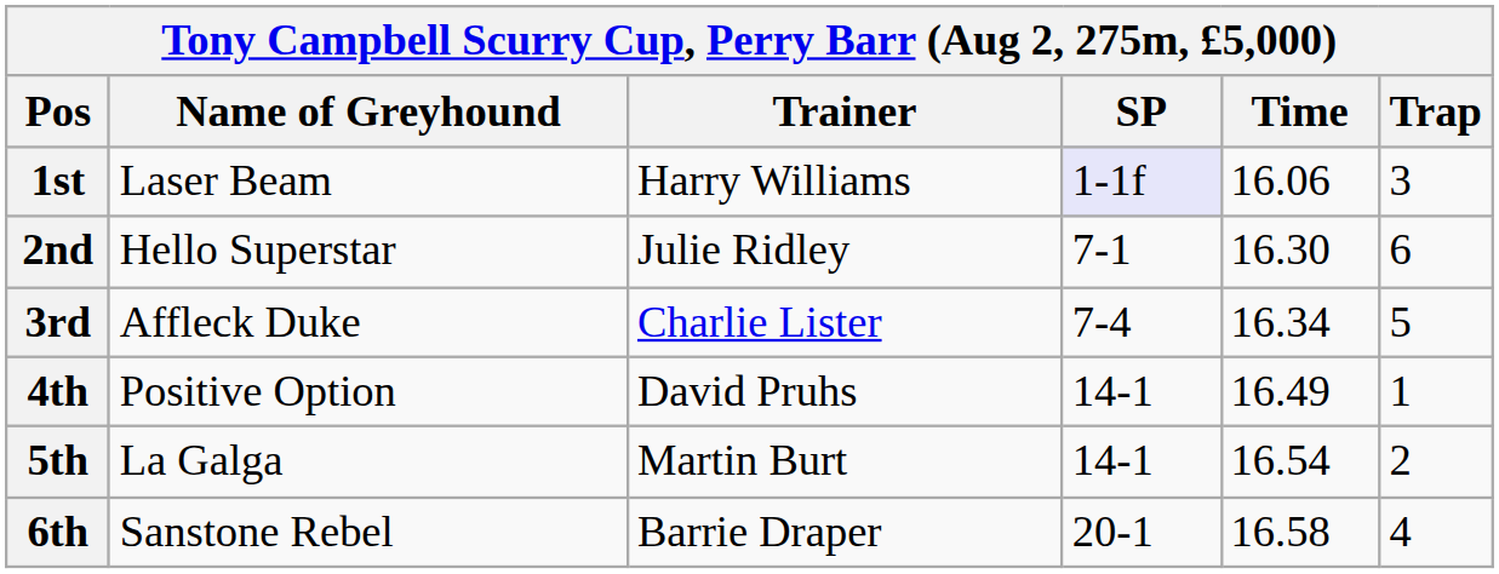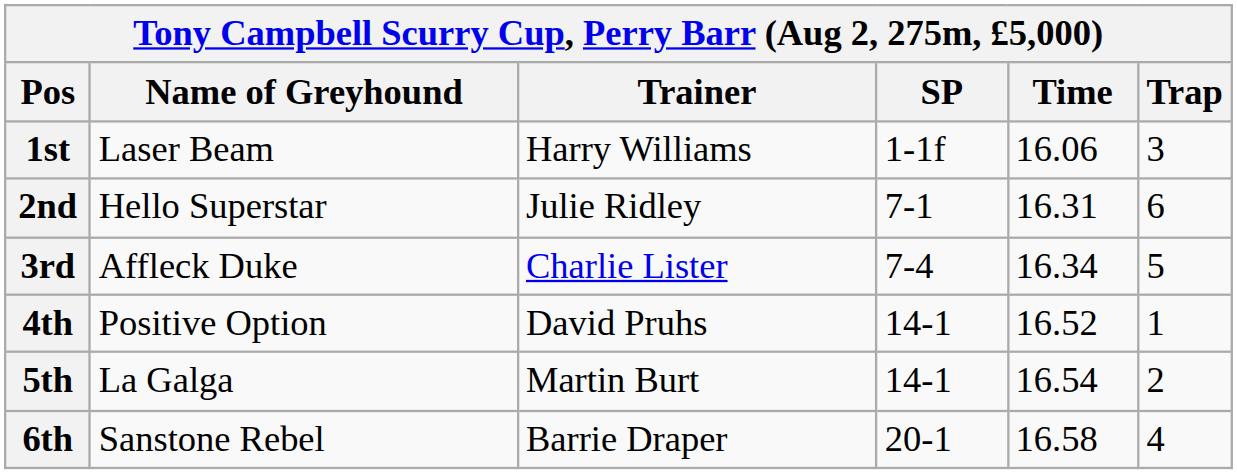 <table class="wikitable">
 <tr>
 <th colspan="6"><a href='#'>Tony Campbell Scurry Cup</a>, <a href='#'>Perry Barr</a> (Aug 2, 275m, £5,000)</th>
 </tr>
 <tr>
 <th width=30>Pos</th>
 <th width=180>Name of Greyhound</th>
 <th width=150>Trainer</th>
 <th width=50>SP</th>
 <th width=50>Time</th>
 <th width=30>Trap</th>
 </tr>
 <tr>
 <th>1st</th>
 <td>Laser Beam</td>
 <td>Harry Williams</td>
-<td style="background: lavender;">1-1f</td>
+<td>1-1f</td>
 <td>16.06</td>
 <td>3</td>
 </tr>
 <tr>
 <th>2nd</th>
 <td>Hello Superstar</td>
 <td>Julie Ridley</td>
 <td>7-1</td>
-<td>16.30</td>
+<td>16.31</td>
 <td>6</td>
 </tr>
 <tr>
 <th>3rd</th>
 <td>Affleck Duke</td>
 <td><a href='#'>Charlie Lister</a></td>
 <td>7-4</td>
 <td>16.34</td>
 <td>5</td>
 </tr>
 <tr>
 <th>4th</th>
 <td>Positive Option</td>
 <td>David Pruhs</td>
 <td>14-1</td>
-<td>16.49</td>
+<td>16.52</td>
 <td>1</td>
 </tr>
 <tr>
 <th>5th</th>
 <td>La Galga</td>
 <td>Martin Burt</td>
 <td>14-1</td>
 <td>16.54</td>
 <td>2</td>
 </tr>
 <tr>
 <th>6th</th>
 <td>Sanstone Rebel</td>
 <td>Barrie Draper</td>
 <td>20-1</td>
 <td>16.58</td>
 <td>4</td>
 </tr>
 </table>
